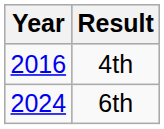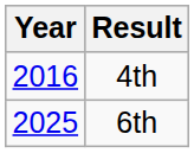 <table class="wikitable" style="text-align:center">
 <tr>
 <th>Year</th>
 <th>Result</th>
 </tr>
 <tr>
 <td><a href='#'>2016</a></td>
 <td>4th</td>
 </tr>
 <tr>
-<td><a href='#'>2024</a></td>
+<td><a href='#'>2025</a></td>
 <td>6th</td>
 </tr>
 </table>
